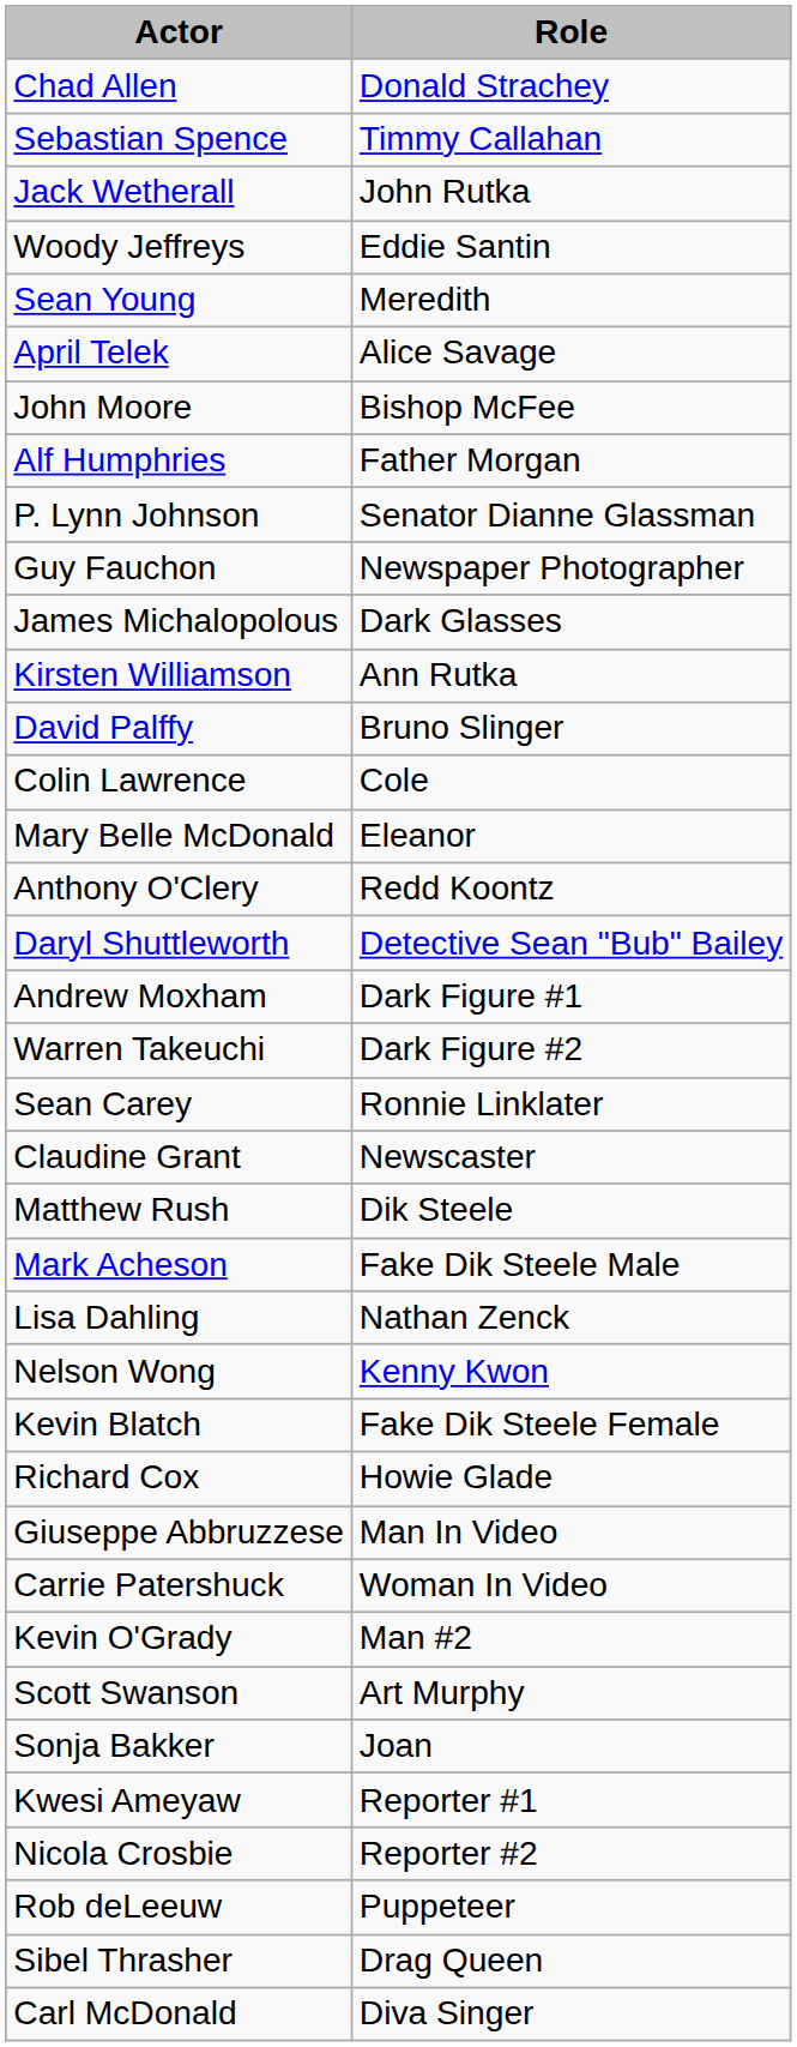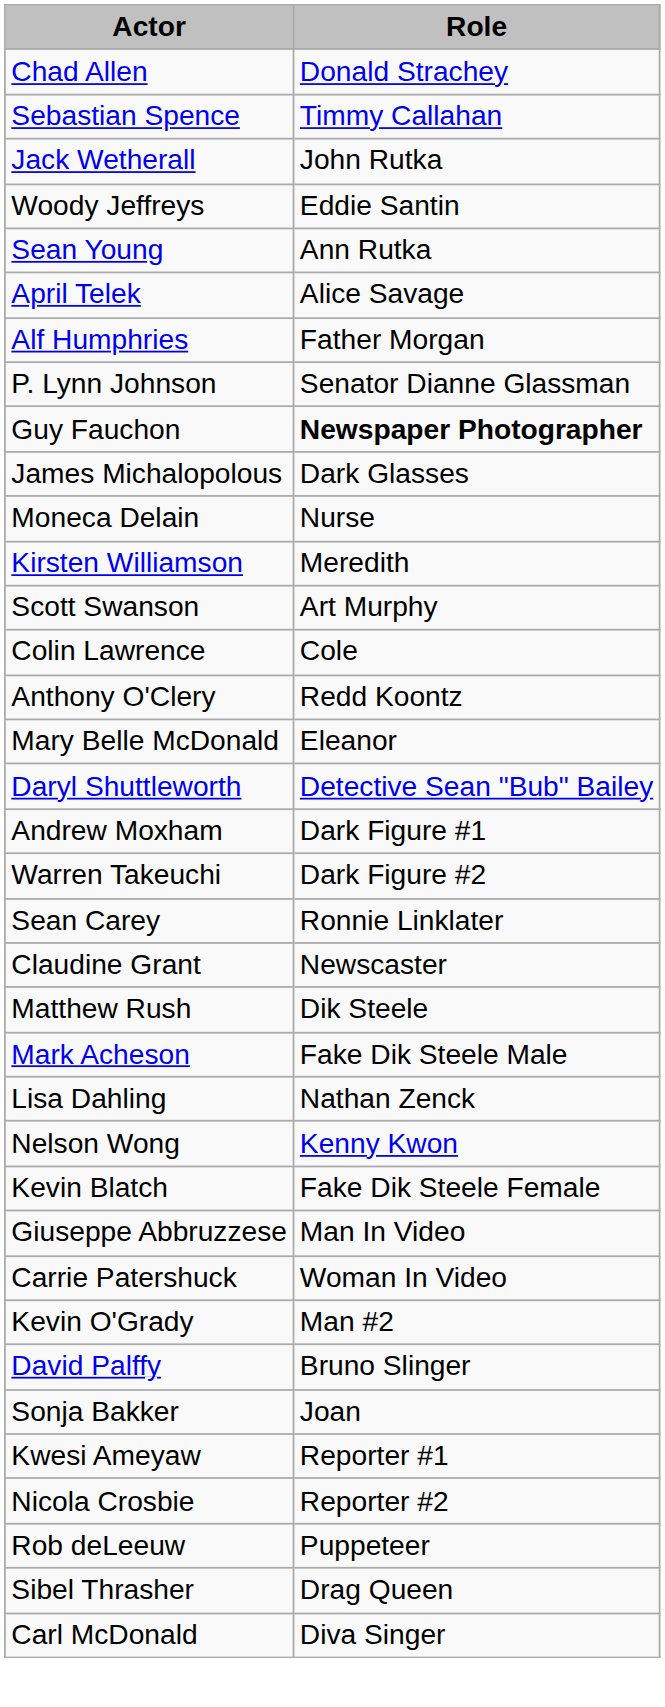 <table class="wikitable">
 <tr>
 <th style="background-color:silver;">Actor</th>
 <th style="background-color:silver;">Role</th>
 </tr>
 <tr>
 <td><a href='#'>Chad Allen</a></td>
 <td><a href='#'>Donald Strachey</a></td>
 </tr>
 <tr>
 <td><a href='#'>Sebastian Spence</a></td>
 <td><a href='#'>Timmy Callahan</a></td>
 </tr>
 <tr>
 <td><a href='#'>Jack Wetherall</a></td>
 <td>John Rutka</td>
 </tr>
 <tr>
 <td>Woody Jeffreys</td>
 <td>Eddie Santin</td>
 </tr>
 <tr>
 <td><a href='#'>Sean Young</a></td>
-<td>Meredith</td>
+<td>Ann Rutka</td>
 </tr>
 <tr>
 <td><a href='#'>April Telek</a></td>
 <td>Alice Savage</td>
-</tr>
-<tr>
-<td>John Moore</td>
-<td>Bishop McFee</td>
 </tr>
 <tr>
 <td><a href='#'>Alf Humphries</a></td>
 <td>Father Morgan</td>
 </tr>
 <tr>
 <td>P. Lynn Johnson</td>
 <td>Senator Dianne Glassman</td>
 </tr>
 <tr>
 <td>Guy Fauchon</td>
-<td>Newspaper Photographer</td>
+<td><strong>Newspaper Photographer</strong></td>
 </tr>
 <tr>
 <td>James Michalopolous</td>
 <td>Dark Glasses</td>
 </tr>
 <tr>
-<td><a href='#'>Kirsten Williamson</a></td>
-<td>Ann Rutka</td>
+<td>Moneca Delain</td>
+<td>Nurse</td>
 </tr>
 <tr>
-<td><a href='#'>David Palffy</a></td>
-<td>Bruno Slinger</td>
+<td><a href='#'>Kirsten Williamson</a></td>
+<td>Meredith</td>
+</tr>
+<tr>
+<td>Scott Swanson</td>
+<td>Art Murphy</td>
 </tr>
 <tr>
 <td>Colin Lawrence</td>
 <td>Cole</td>
 </tr>
 <tr>
+<td>Anthony O'Clery</td>
+<td>Redd Koontz</td>
+</tr>
+<tr>
 <td>Mary Belle McDonald</td>
 <td>Eleanor</td>
-</tr>
-<tr>
-<td>Anthony O'Clery</td>
-<td>Redd Koontz</td>
 </tr>
 <tr>
 <td><a href='#'>Daryl Shuttleworth</a></td>
 <td><a href='#'>Detective Sean "Bub" Bailey</a></td>
 </tr>
 <tr>
 <td>Andrew Moxham</td>
 <td>Dark Figure #1</td>
 </tr>
 <tr>
 <td>Warren Takeuchi</td>
 <td>Dark Figure #2</td>
 </tr>
 <tr>
 <td>Sean Carey</td>
 <td>Ronnie Linklater</td>
 </tr>
 <tr>
 <td>Claudine Grant</td>
 <td>Newscaster</td>
 </tr>
 <tr>
 <td>Matthew Rush</td>
 <td>Dik Steele</td>
 </tr>
 <tr>
 <td><a href='#'>Mark Acheson</a></td>
 <td>Fake Dik Steele Male</td>
 </tr>
 <tr>
 <td>Lisa Dahling</td>
 <td>Nathan Zenck</td>
 </tr>
 <tr>
 <td>Nelson Wong</td>
 <td><a href='#'>Kenny Kwon</a></td>
 </tr>
 <tr>
 <td>Kevin Blatch</td>
 <td>Fake Dik Steele Female</td>
 </tr>
 <tr>
-<td>Richard Cox</td>
-<td>Howie Glade</td>
-</tr>
-<tr>
 <td>Giuseppe Abbruzzese</td>
 <td>Man In Video</td>
 </tr>
 <tr>
 <td>Carrie Patershuck</td>
 <td>Woman In Video</td>
 </tr>
 <tr>
 <td>Kevin O'Grady</td>
 <td>Man #2</td>
 </tr>
 <tr>
-<td>Scott Swanson</td>
-<td>Art Murphy</td>
+<td><a href='#'>David Palffy</a></td>
+<td>Bruno Slinger</td>
 </tr>
 <tr>
 <td>Sonja Bakker</td>
 <td>Joan</td>
 </tr>
 <tr>
 <td>Kwesi Ameyaw</td>
 <td>Reporter #1</td>
 </tr>
 <tr>
 <td>Nicola Crosbie</td>
 <td>Reporter #2</td>
 </tr>
 <tr>
 <td>Rob deLeeuw</td>
 <td>Puppeteer</td>
 </tr>
 <tr>
 <td>Sibel Thrasher</td>
 <td>Drag Queen</td>
 </tr>
 <tr>
 <td>Carl McDonald</td>
 <td>Diva Singer</td>
 </tr>
 </table>
